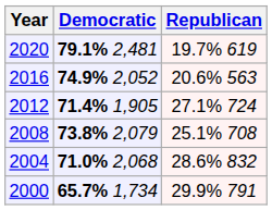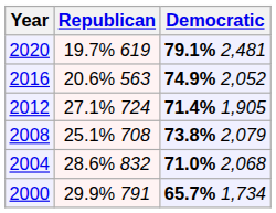 <table class="wikitable"  style="float:right; font-size:90%;">
 <tr style="background:lightgrey;">
 <th>Year</th>
+<th><a href='#'>Republican</a></th>
 <th><a href='#'>Democratic</a></th>
-<th><a href='#'>Republican</a></th>
 </tr>
 <tr>
 <td style="text-align:center; background:#f0f0ff;"><a href='#'>2020</a></td>
+<td style="text-align:center; background:#fff3f3;">19.7% <em>619</em></td>
 <td style="text-align:center; background:#f0f0ff;"><strong>79.1%</strong> <em>2,481</em></td>
-<td style="text-align:center; background:#fff3f3;">19.7% <em>619</em></td>
 </tr>
 <tr>
 <td style="text-align:center; background:#f0f0ff;"><a href='#'>2016</a></td>
+<td style="text-align:center; background:#fff3f3;">20.6% <em>563</em></td>
 <td style="text-align:center; background:#f0f0ff;"><strong>74.9%</strong> <em>2,052</em></td>
-<td style="text-align:center; background:#fff3f3;">20.6% <em>563</em></td>
 </tr>
 <tr>
 <td style="text-align:center; background:#f0f0ff;"><a href='#'>2012</a></td>
+<td style="text-align:center; background:#fff3f3;">27.1% <em>724</em></td>
 <td style="text-align:center; background:#f0f0ff;"><strong>71.4%</strong> <em>1,905</em></td>
-<td style="text-align:center; background:#fff3f3;">27.1% <em>724</em></td>
 </tr>
 <tr>
 <td style="text-align:center; background:#f0f0ff;"><a href='#'>2008</a></td>
+<td style="text-align:center; background:#fff3f3;">25.1% <em>708</em></td>
 <td style="text-align:center; background:#f0f0ff;"><strong>73.8%</strong> <em>2,079</em></td>
-<td style="text-align:center; background:#fff3f3;">25.1% <em>708</em></td>
 </tr>
 <tr>
 <td style="text-align:center; background:#f0f0ff;"><a href='#'>2004</a></td>
+<td style="text-align:center; background:#fff3f3;">28.6% <em>832</em></td>
 <td style="text-align:center; background:#f0f0ff;"><strong>71.0%</strong> <em>2,068</em></td>
-<td style="text-align:center; background:#fff3f3;">28.6% <em>832</em></td>
 </tr>
 <tr>
 <td style="text-align:center; background:#f0f0ff;"><a href='#'>2000</a></td>
+<td style="text-align:center; background:#fff3f3;">29.9% <em>791</em></td>
 <td style="text-align:center; background:#f0f0ff;"><strong>65.7%</strong> <em>1,734</em></td>
-<td style="text-align:center; background:#fff3f3;">29.9% <em>791</em></td>
 </tr>
 </table>
